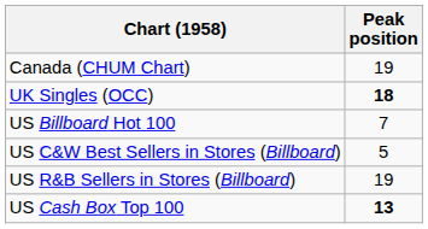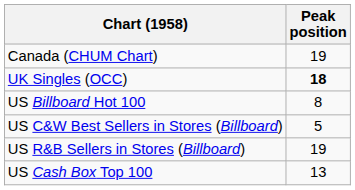 <table class="wikitable sortable">
 <tr>
 <th>Chart (1958)</th>
 <th>Peak<br>position</th>
 </tr>
 <tr>
 <td>Canada (<a href='#'>CHUM Chart</a>)</td>
 <td style="text-align:center;">19</td>
 </tr>
 <tr>
 <td><a href='#'>UK Singles</a> (<a href='#'>OCC</a>)</td>
 <td style="text-align:center;"><strong>18</strong></td>
 </tr>
 <tr>
 <td>US <a href='#'><em>Billboard</em> Hot 100</a></td>
-<td style="text-align:center;">7</td>
+<td style="text-align:center;">8</td>
 </tr>
 <tr>
 <td>US <a href='#'>C&W Best Sellers in Stores</a> (<em><a href='#'>Billboard</a></em>)</td>
 <td style="text-align:center;">5</td>
 </tr>
 <tr>
 <td>US <a href='#'>R&B Sellers in Stores</a> (<em><a href='#'>Billboard</a></em>)</td>
 <td style="text-align:center;">19</td>
 </tr>
 <tr>
 <td>US <a href='#'><em>Cash Box</em> Top 100</a></td>
-<td style="text-align:center;"><strong>13</strong></td>
+<td style="text-align:center;">13</td>
 </tr>
 </table>
